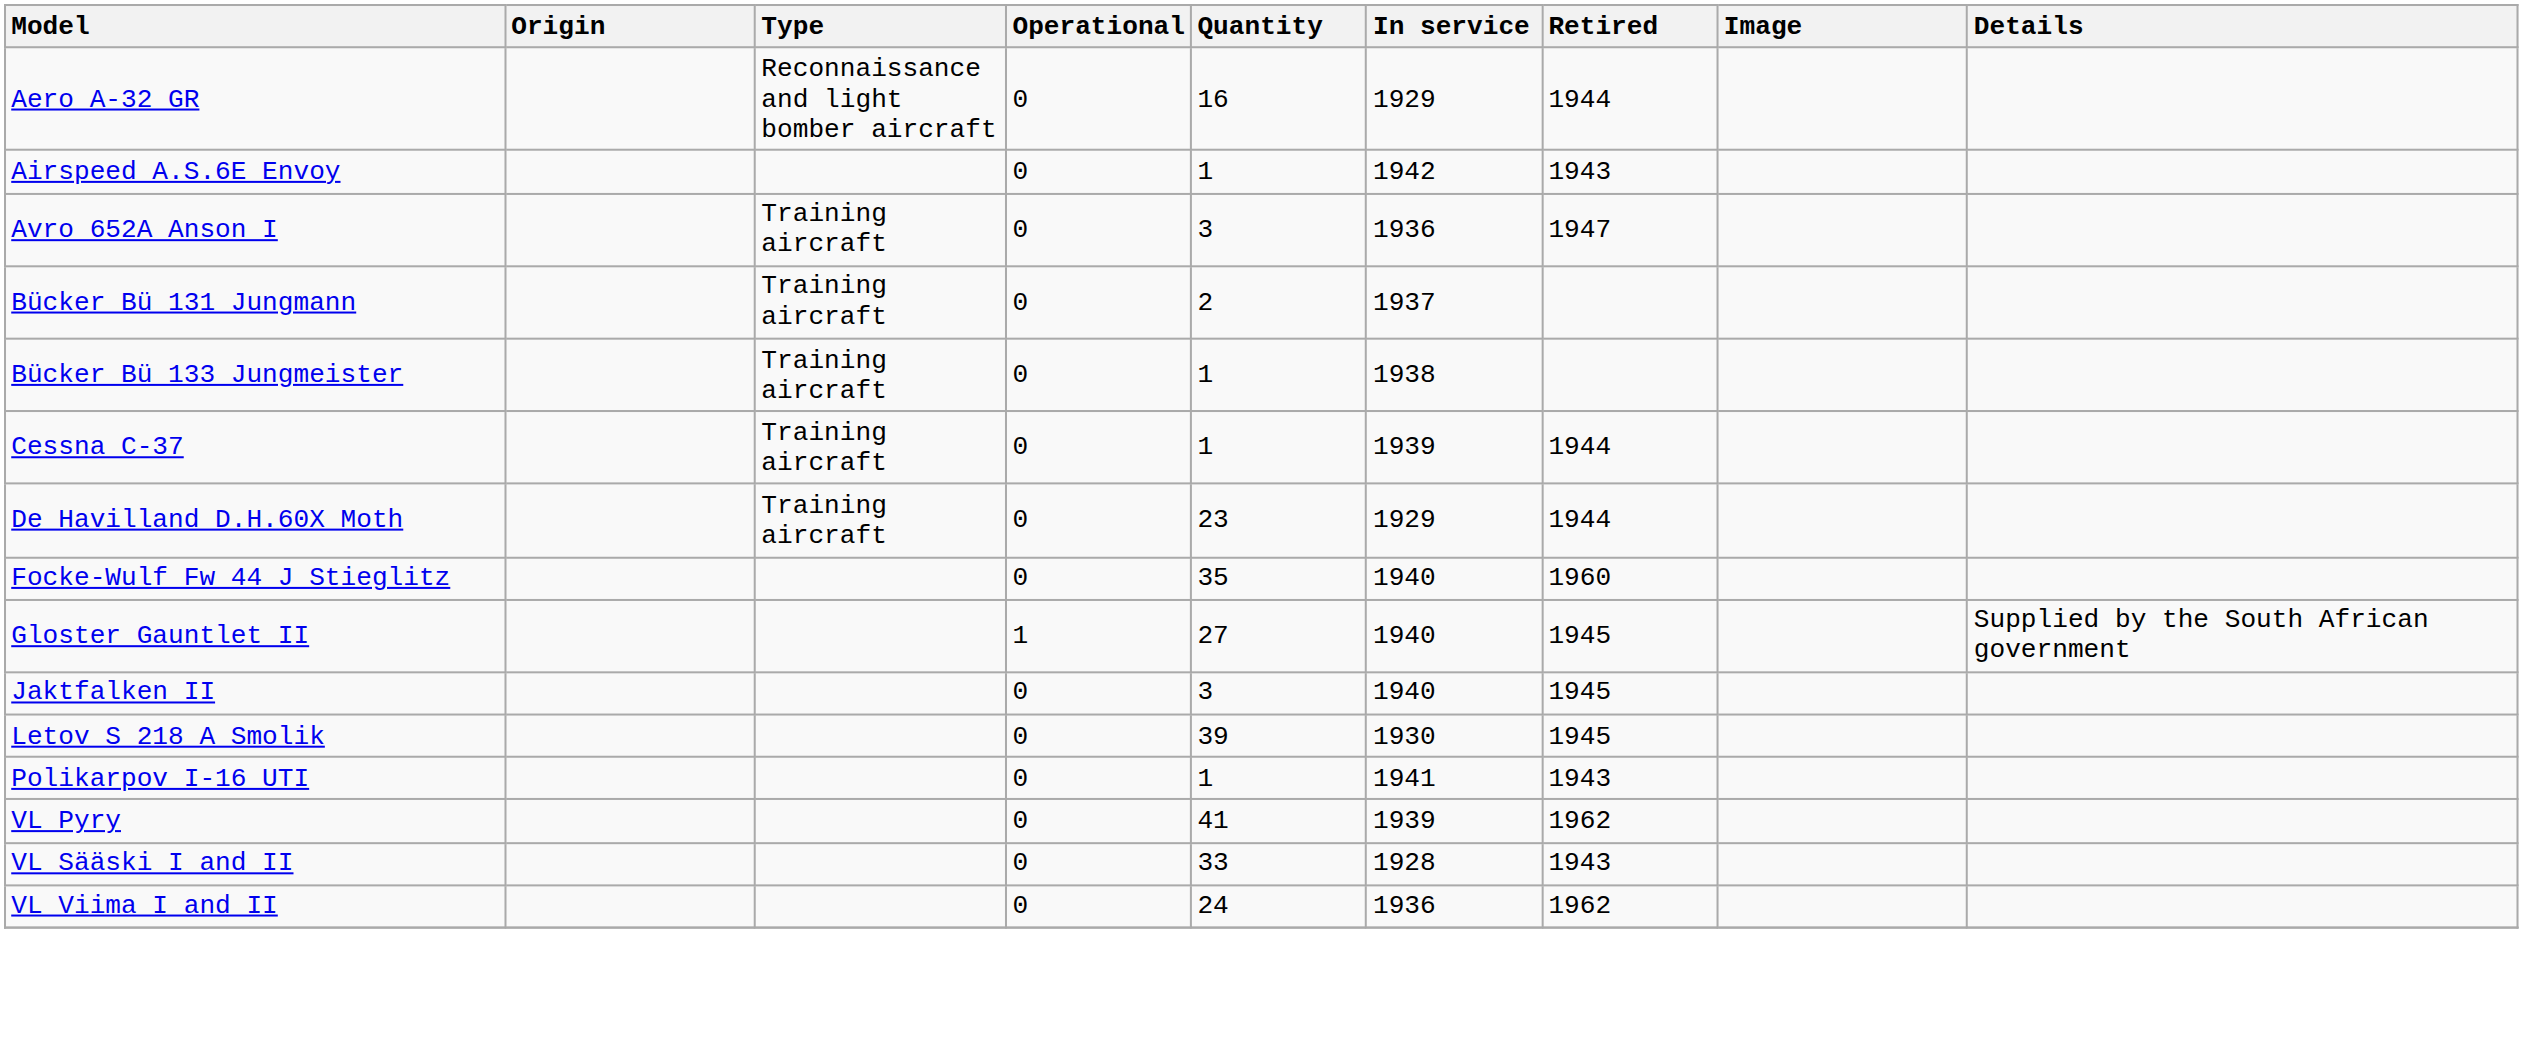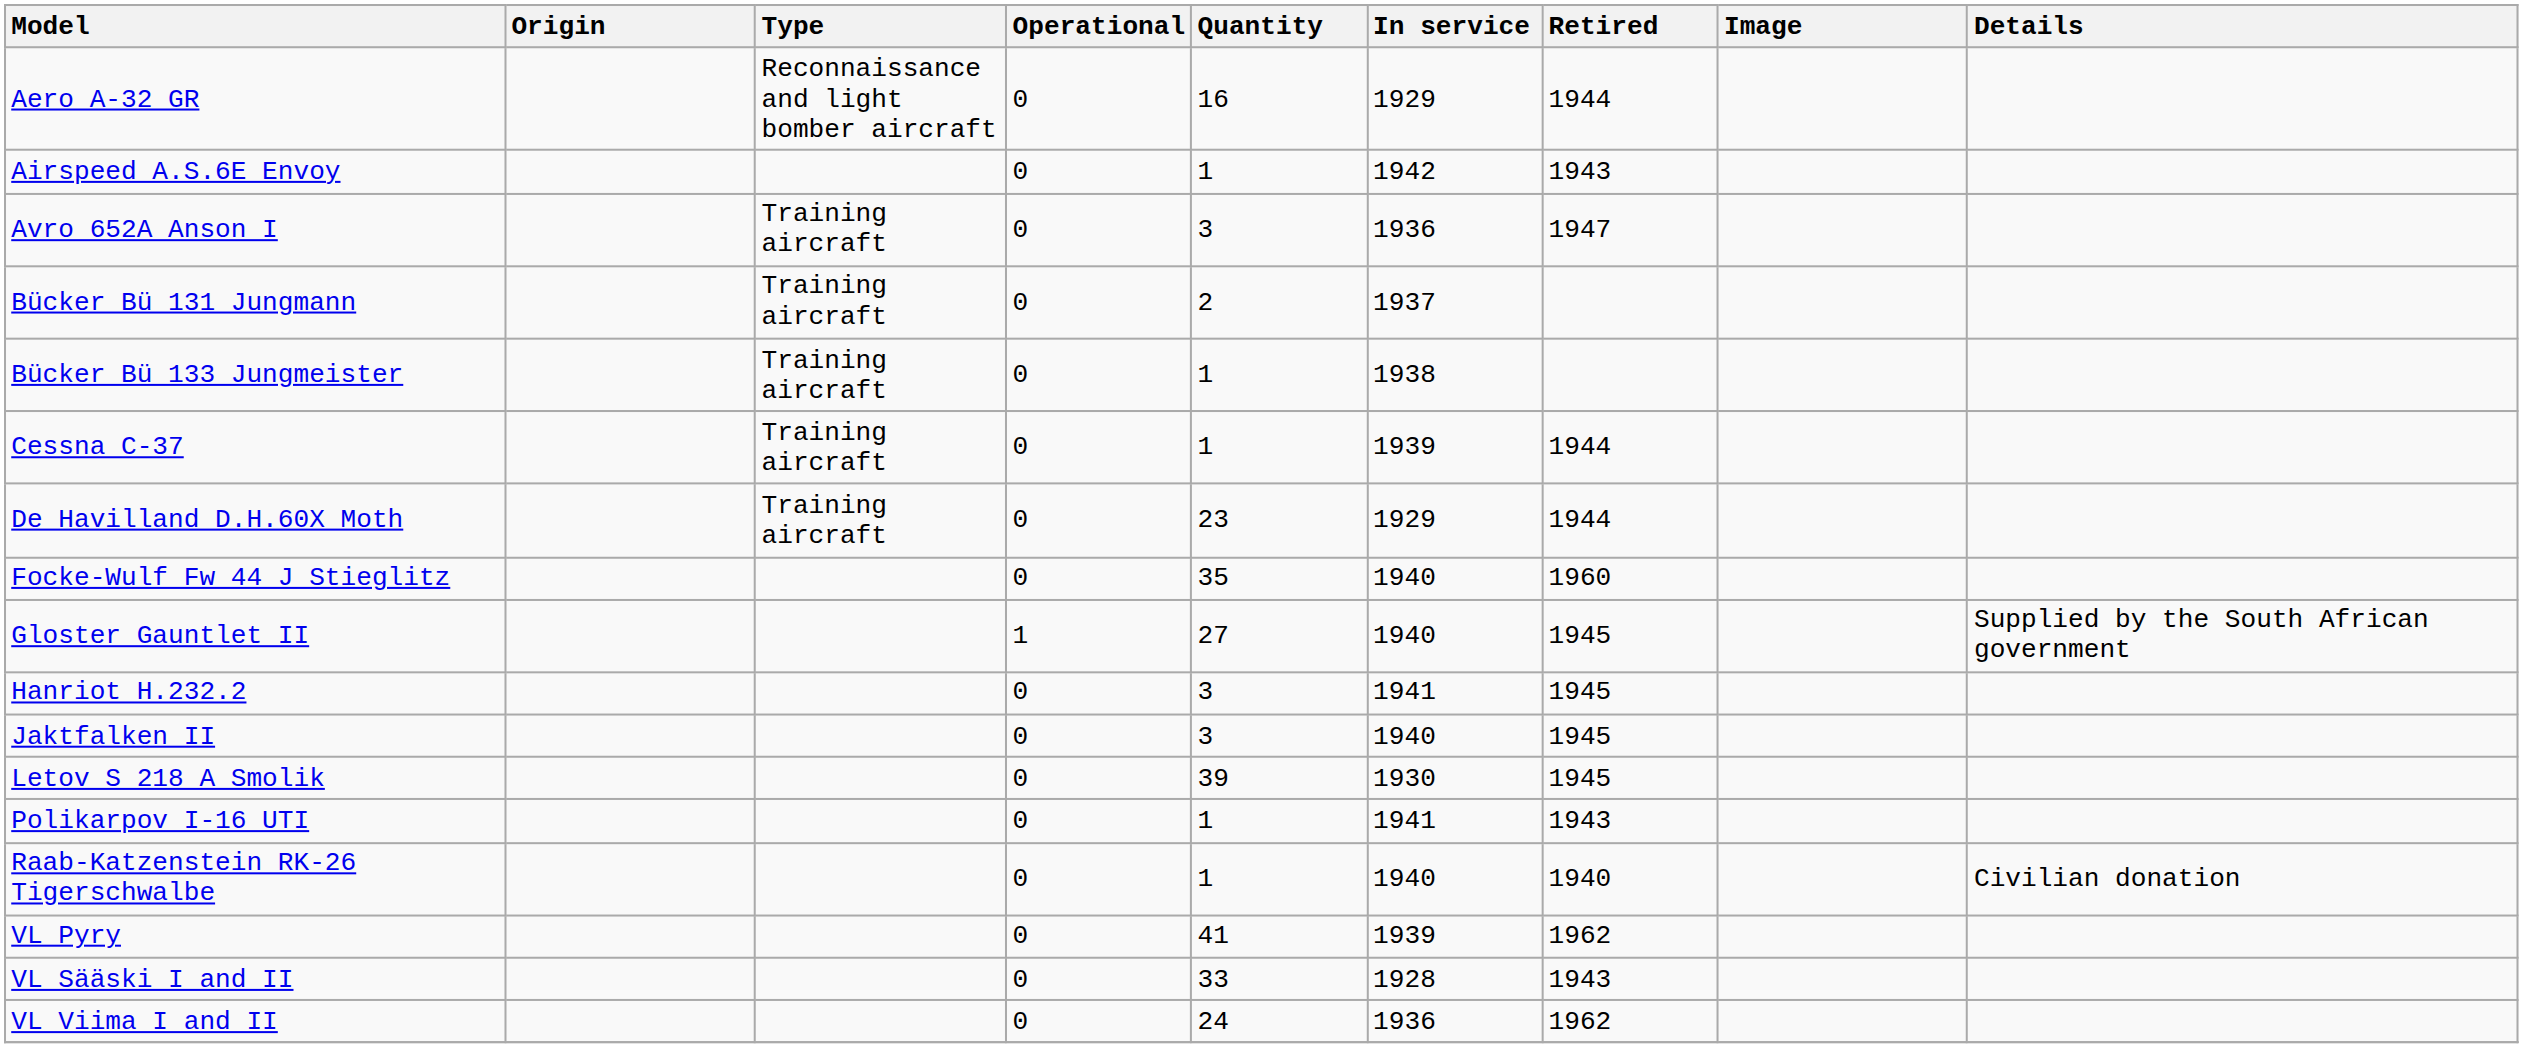 <table class="wikitable sortable">
 <tr>
 <th style="text-align: left; width:20%;">Model</th>
 <th style="text-align: left; width:10%;">Origin</th>
 <th style="text-align: left; width:10%;">Type</th>
 <th style="text-align: left; width:7%;">Operational</th>
 <th style="text-align: left; width:7%;">Quantity</th>
 <th style="text-align: left; width:7%;">In service</th>
 <th style="text-align: left; width:7%;">Retired</th>
 <th style="text-align: left; width:10%;">Image</th>
 <th style="text-align: left; width:35%;">Details</th>
 </tr>
 <tr>
 <td><a href='#'>Aero A-32 GR</a></td>
 <td></td>
 <td>Reconnaissance and light bomber aircraft</td>
 <td>0</td>
 <td>16</td>
 <td>1929</td>
 <td>1944</td>
 <td></td>
 <td></td>
 </tr>
 <tr>
 <td><a href='#'>Airspeed A.S.6E Envoy</a></td>
 <td></td>
 <td></td>
 <td>0</td>
 <td>1</td>
 <td>1942</td>
 <td>1943</td>
 <td></td>
 <td></td>
 </tr>
 <tr>
 <td><a href='#'>Avro 652A Anson I</a></td>
 <td></td>
 <td>Training aircraft</td>
 <td>0</td>
 <td>3</td>
 <td>1936</td>
 <td>1947</td>
 <td></td>
 <td></td>
 </tr>
 <tr>
 <td><a href='#'>Bücker Bü 131 Jungmann</a></td>
 <td></td>
 <td>Training aircraft</td>
 <td>0</td>
 <td>2</td>
 <td>1937</td>
 <td></td>
 <td></td>
 <td></td>
 </tr>
 <tr>
 <td><a href='#'>Bücker Bü 133 Jungmeister</a></td>
 <td></td>
 <td>Training aircraft</td>
 <td>0</td>
 <td>1</td>
 <td>1938</td>
 <td></td>
 <td></td>
 <td></td>
 </tr>
 <tr>
 <td><a href='#'>Cessna C-37</a></td>
 <td></td>
 <td>Training aircraft</td>
 <td>0</td>
 <td>1</td>
 <td>1939</td>
 <td>1944</td>
 <td></td>
 <td></td>
 </tr>
 <tr>
 <td><a href='#'>De Havilland D.H.60X Moth</a></td>
 <td></td>
 <td>Training aircraft</td>
 <td>0</td>
 <td>23</td>
 <td>1929</td>
 <td>1944</td>
 <td></td>
 <td></td>
 </tr>
 <tr>
 <td><a href='#'>Focke-Wulf Fw 44 J Stieglitz</a></td>
 <td></td>
 <td></td>
 <td>0</td>
 <td>35</td>
 <td>1940</td>
 <td>1960</td>
 <td></td>
 <td></td>
 </tr>
 <tr>
 <td><a href='#'>Gloster Gauntlet II</a></td>
 <td></td>
 <td></td>
 <td>1</td>
 <td>27</td>
 <td>1940</td>
 <td>1945</td>
 <td></td>
 <td>Supplied by the South African government</td>
 </tr>
 <tr>
+<td><a href='#'>Hanriot H.232.2</a></td>
+<td></td>
+<td></td>
+<td>0</td>
+<td>3</td>
+<td>1941</td>
+<td>1945</td>
+<td></td>
+<td></td>
+</tr>
+<tr>
 <td><a href='#'>Jaktfalken II</a></td>
 <td></td>
 <td></td>
 <td>0</td>
 <td>3</td>
 <td>1940</td>
 <td>1945</td>
 <td></td>
 <td></td>
 </tr>
 <tr>
 <td><a href='#'>Letov S 218 A Smolik</a></td>
 <td></td>
 <td></td>
 <td>0</td>
 <td>39</td>
 <td>1930</td>
 <td>1945</td>
 <td></td>
 <td></td>
 </tr>
 <tr>
 <td><a href='#'>Polikarpov I-16 UTI</a></td>
 <td></td>
 <td></td>
 <td>0</td>
 <td>1</td>
 <td>1941</td>
 <td>1943</td>
 <td></td>
 <td></td>
+</tr>
+<tr>
+<td><a href='#'>Raab-Katzenstein RK-26 Tigerschwalbe</a></td>
+<td></td>
+<td></td>
+<td>0</td>
+<td>1</td>
+<td>1940</td>
+<td>1940</td>
+<td></td>
+<td>Civilian donation</td>
 </tr>
 <tr>
 <td><a href='#'>VL Pyry</a></td>
 <td></td>
 <td></td>
 <td>0</td>
 <td>41</td>
 <td>1939</td>
 <td>1962</td>
 <td></td>
 <td></td>
 </tr>
 <tr>
 <td><a href='#'>VL Sääski I and II</a></td>
 <td></td>
 <td></td>
 <td>0</td>
 <td>33</td>
 <td>1928</td>
 <td>1943</td>
 <td></td>
 <td></td>
 </tr>
 <tr>
 <td><a href='#'>VL Viima I and II</a></td>
 <td></td>
 <td></td>
 <td>0</td>
 <td>24</td>
 <td>1936</td>
 <td>1962</td>
 <td></td>
 <td></td>
 </tr>
 <tr>
 </tr>
 </table>
